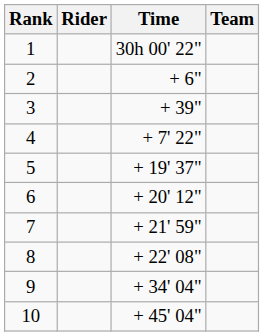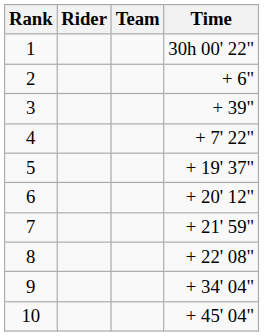 <table class="wikitable">
 <tr>
 <th scope="col">Rank</th>
 <th scope="col">Rider</th>
+<th scope="col">Team</th>
 <th scope="col">Time</th>
-<th scope="col">Team</th>
 </tr>
 <tr>
 <td style="text-align:center;">1</td>
 <td> </td>
+<td></td>
 <td style="text-align:right;">30h 00' 22"</td>
-<td></td>
 </tr>
 <tr>
 <td style="text-align:center;">2</td>
 <td></td>
+<td></td>
 <td style="text-align:right;">+ 6"</td>
-<td></td>
 </tr>
 <tr>
 <td style="text-align:center;">3</td>
 <td></td>
+<td></td>
 <td style="text-align:right;">+ 39"</td>
-<td></td>
 </tr>
 <tr>
 <td style="text-align:center;">4</td>
 <td></td>
+<td></td>
 <td style="text-align:right;">+ 7' 22"</td>
-<td></td>
 </tr>
 <tr>
 <td style="text-align:center;">5</td>
 <td></td>
+<td></td>
 <td style="text-align:right;">+ 19' 37"</td>
-<td></td>
 </tr>
 <tr>
 <td style="text-align:center;">6</td>
 <td></td>
+<td></td>
 <td style="text-align:right;">+ 20' 12"</td>
-<td></td>
 </tr>
 <tr>
 <td style="text-align:center;">7</td>
 <td></td>
+<td></td>
 <td style="text-align:right;">+ 21' 59"</td>
-<td></td>
 </tr>
 <tr>
 <td style="text-align:center;">8</td>
 <td></td>
+<td></td>
 <td style="text-align:right;">+ 22' 08"</td>
-<td></td>
 </tr>
 <tr>
 <td style="text-align:center;">9</td>
 <td></td>
+<td></td>
 <td style="text-align:right;">+ 34' 04"</td>
-<td></td>
 </tr>
 <tr>
 <td style="text-align:center;">10</td>
 <td></td>
+<td></td>
 <td style="text-align:right;">+ 45' 04"</td>
-<td></td>
 </tr>
 </table>
